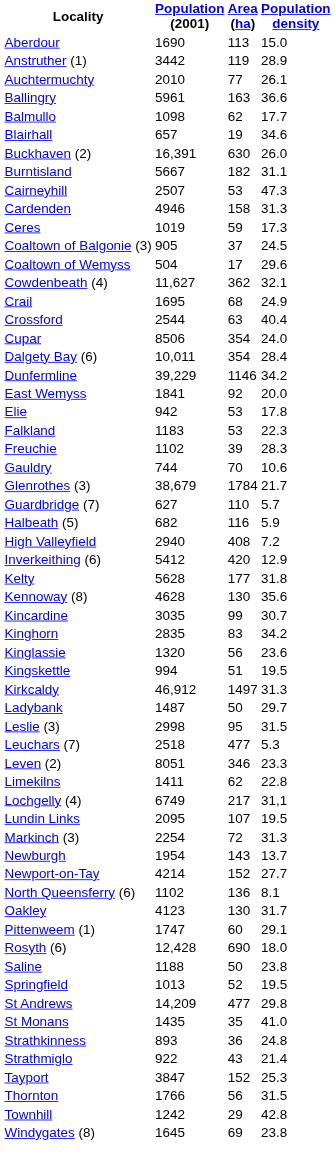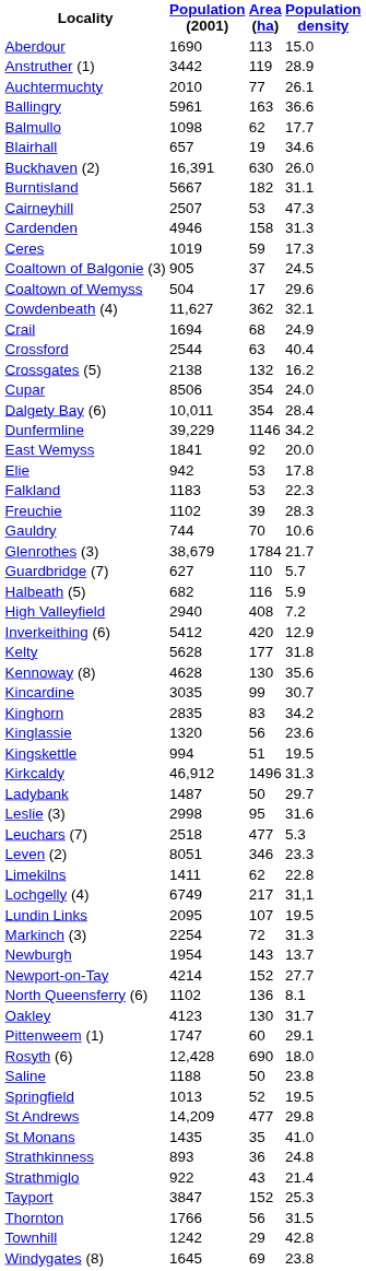 <table>
 <tr>
 <th>Locality</th>
 <th><a href='#'>Population</a><br>(2001)</th>
 <th><a href='#'>Area</a><br>(<a href='#'>ha</a>)</th>
 <th><a href='#'>Population<br>density</a></th>
 </tr>
 <tr>
 <td><a href='#'>Aberdour</a></td>
 <td>1690</td>
 <td>113</td>
 <td>15.0</td>
 </tr>
 <tr>
 <td><a href='#'>Anstruther</a> (1)</td>
 <td>3442</td>
 <td>119</td>
 <td>28.9</td>
 </tr>
 <tr>
 <td><a href='#'>Auchtermuchty</a></td>
 <td>2010</td>
 <td>77</td>
 <td>26.1</td>
 </tr>
 <tr>
 <td><a href='#'>Ballingry</a></td>
 <td>5961</td>
 <td>163</td>
 <td>36.6</td>
 </tr>
 <tr>
 <td><a href='#'>Balmullo</a></td>
 <td>1098</td>
 <td>62</td>
 <td>17.7</td>
 </tr>
 <tr>
 <td><a href='#'>Blairhall</a></td>
 <td>657</td>
 <td>19</td>
 <td>34.6</td>
 </tr>
 <tr>
 <td><a href='#'>Buckhaven</a> (2)</td>
 <td>16,391</td>
 <td>630</td>
 <td>26.0</td>
 </tr>
 <tr>
 <td><a href='#'>Burntisland</a></td>
 <td>5667</td>
 <td>182</td>
 <td>31.1</td>
 </tr>
 <tr>
 <td><a href='#'>Cairneyhill</a></td>
 <td>2507</td>
 <td>53</td>
 <td>47.3</td>
 </tr>
 <tr>
 <td><a href='#'>Cardenden</a></td>
 <td>4946</td>
 <td>158</td>
 <td>31.3</td>
 </tr>
 <tr>
 <td><a href='#'>Ceres</a></td>
 <td>1019</td>
 <td>59</td>
 <td>17.3</td>
 </tr>
 <tr>
 <td><a href='#'>Coaltown of Balgonie</a> (3)</td>
 <td>905</td>
 <td>37</td>
 <td>24.5</td>
 </tr>
 <tr>
 <td><a href='#'>Coaltown of Wemyss</a></td>
 <td>504</td>
 <td>17</td>
 <td>29.6</td>
 </tr>
 <tr>
 <td><a href='#'>Cowdenbeath</a> (4)</td>
 <td>11,627</td>
 <td>362</td>
 <td>32.1</td>
 </tr>
 <tr>
 <td><a href='#'>Crail</a></td>
-<td>1695</td>
+<td>1694</td>
 <td>68</td>
 <td>24.9</td>
 </tr>
 <tr>
 <td><a href='#'>Crossford</a></td>
 <td>2544</td>
 <td>63</td>
 <td>40.4</td>
+</tr>
+<tr>
+<td><a href='#'>Crossgates</a> (5)</td>
+<td>2138</td>
+<td>132</td>
+<td>16.2</td>
 </tr>
 <tr>
 <td><a href='#'>Cupar</a></td>
 <td>8506</td>
 <td>354</td>
 <td>24.0</td>
 </tr>
 <tr>
 <td><a href='#'>Dalgety Bay</a> (6)</td>
 <td>10,011</td>
 <td>354</td>
 <td>28.4</td>
 </tr>
 <tr>
 <td><a href='#'>Dunfermline</a></td>
 <td>39,229</td>
 <td>1146</td>
 <td>34.2</td>
 </tr>
 <tr>
 <td><a href='#'>East Wemyss</a></td>
 <td>1841</td>
 <td>92</td>
 <td>20.0</td>
 </tr>
 <tr>
 <td><a href='#'>Elie</a></td>
 <td>942</td>
 <td>53</td>
 <td>17.8</td>
 </tr>
 <tr>
 <td><a href='#'>Falkland</a></td>
 <td>1183</td>
 <td>53</td>
 <td>22.3</td>
 </tr>
 <tr>
 <td><a href='#'>Freuchie</a></td>
 <td>1102</td>
 <td>39</td>
 <td>28.3</td>
 </tr>
 <tr>
 <td><a href='#'>Gauldry</a></td>
 <td>744</td>
 <td>70</td>
 <td>10.6</td>
 </tr>
 <tr>
 <td><a href='#'>Glenrothes</a> (3)</td>
 <td>38,679</td>
 <td>1784</td>
 <td>21.7</td>
 </tr>
 <tr>
 <td><a href='#'>Guardbridge</a> (7)</td>
 <td>627</td>
 <td>110</td>
 <td>5.7</td>
 </tr>
 <tr>
 <td><a href='#'>Halbeath</a> (5)</td>
 <td>682</td>
 <td>116</td>
 <td>5.9</td>
 </tr>
 <tr>
 <td><a href='#'>High Valleyfield</a></td>
 <td>2940</td>
 <td>408</td>
 <td>7.2</td>
 </tr>
 <tr>
 <td><a href='#'>Inverkeithing</a> (6)</td>
 <td>5412</td>
 <td>420</td>
 <td>12.9</td>
 </tr>
 <tr>
 <td><a href='#'>Kelty</a></td>
 <td>5628</td>
 <td>177</td>
 <td>31.8</td>
 </tr>
 <tr>
 <td><a href='#'>Kennoway</a> (8)</td>
 <td>4628</td>
 <td>130</td>
 <td>35.6</td>
 </tr>
 <tr>
 <td><a href='#'>Kincardine</a></td>
 <td>3035</td>
 <td>99</td>
 <td>30.7</td>
 </tr>
 <tr>
 <td><a href='#'>Kinghorn</a></td>
 <td>2835</td>
 <td>83</td>
 <td>34.2</td>
 </tr>
 <tr>
 <td><a href='#'>Kinglassie</a></td>
 <td>1320</td>
 <td>56</td>
 <td>23.6</td>
 </tr>
 <tr>
 <td><a href='#'>Kingskettle</a></td>
 <td>994</td>
 <td>51</td>
 <td>19.5</td>
 </tr>
 <tr>
 <td><a href='#'>Kirkcaldy</a></td>
 <td>46,912</td>
-<td>1497</td>
+<td>1496</td>
 <td>31.3</td>
 </tr>
 <tr>
 <td><a href='#'>Ladybank</a></td>
 <td>1487</td>
 <td>50</td>
 <td>29.7</td>
 </tr>
 <tr>
 <td><a href='#'>Leslie</a> (3)</td>
 <td>2998</td>
 <td>95</td>
-<td>31.5</td>
+<td>31.6</td>
 </tr>
 <tr>
 <td><a href='#'>Leuchars</a> (7)</td>
 <td>2518</td>
 <td>477</td>
 <td>5.3</td>
 </tr>
 <tr>
 <td><a href='#'>Leven</a> (2)</td>
 <td>8051</td>
 <td>346</td>
 <td>23.3</td>
 </tr>
 <tr>
 <td><a href='#'>Limekilns</a></td>
 <td>1411</td>
 <td>62</td>
 <td>22.8</td>
 </tr>
 <tr>
 <td><a href='#'>Lochgelly</a> (4)</td>
 <td>6749</td>
 <td>217</td>
 <td>31,1</td>
 </tr>
 <tr>
 <td><a href='#'>Lundin Links</a></td>
 <td>2095</td>
 <td>107</td>
 <td>19.5</td>
 </tr>
 <tr>
 <td><a href='#'>Markinch</a> (3)</td>
 <td>2254</td>
 <td>72</td>
 <td>31.3</td>
 </tr>
 <tr>
 <td><a href='#'>Newburgh</a></td>
 <td>1954</td>
 <td>143</td>
 <td>13.7</td>
 </tr>
 <tr>
 <td><a href='#'>Newport-on-Tay</a></td>
 <td>4214</td>
 <td>152</td>
 <td>27.7</td>
 </tr>
 <tr>
 <td><a href='#'>North Queensferry</a> (6)</td>
 <td>1102</td>
 <td>136</td>
 <td>8.1</td>
 </tr>
 <tr>
 <td><a href='#'>Oakley</a></td>
 <td>4123</td>
 <td>130</td>
 <td>31.7</td>
 </tr>
 <tr>
 <td><a href='#'>Pittenweem</a> (1)</td>
 <td>1747</td>
 <td>60</td>
 <td>29.1</td>
 </tr>
 <tr>
 <td><a href='#'>Rosyth</a> (6)</td>
 <td>12,428</td>
 <td>690</td>
 <td>18.0</td>
 </tr>
 <tr>
 <td><a href='#'>Saline</a></td>
 <td>1188</td>
 <td>50</td>
 <td>23.8</td>
 </tr>
 <tr>
 <td><a href='#'>Springfield</a></td>
 <td>1013</td>
 <td>52</td>
 <td>19.5</td>
 </tr>
 <tr>
 <td><a href='#'>St Andrews</a></td>
 <td>14,209</td>
 <td>477</td>
 <td>29.8</td>
 </tr>
 <tr>
 <td><a href='#'>St Monans</a></td>
 <td>1435</td>
 <td>35</td>
 <td>41.0</td>
 </tr>
 <tr>
 <td><a href='#'>Strathkinness</a></td>
 <td>893</td>
 <td>36</td>
 <td>24.8</td>
 </tr>
 <tr>
 <td><a href='#'>Strathmiglo</a></td>
 <td>922</td>
 <td>43</td>
 <td>21.4</td>
 </tr>
 <tr>
 <td><a href='#'>Tayport</a></td>
 <td>3847</td>
 <td>152</td>
 <td>25.3</td>
 </tr>
 <tr>
 <td><a href='#'>Thornton</a></td>
 <td>1766</td>
 <td>56</td>
 <td>31.5</td>
 </tr>
 <tr>
 <td><a href='#'>Townhill</a></td>
 <td>1242</td>
 <td>29</td>
 <td>42.8</td>
 </tr>
 <tr>
 <td><a href='#'>Windygates</a> (8)</td>
 <td>1645</td>
 <td>69</td>
 <td>23.8</td>
 </tr>
 <tr>
 </tr>
 </table>
